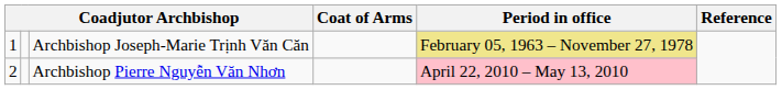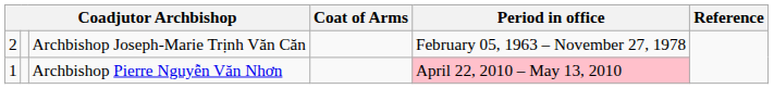 <table class="wikitable">
 <tr>
 <th colspan="3">Coadjutor Archbishop</th>
 <th>Coat of Arms</th>
 <th>Period in office</th>
 <th>Reference</th>
 </tr>
 <tr>
-<td>1</td>
+<td>2</td>
 <td></td>
 <td>Archbishop Joseph-Marie Trịnh Văn Căn</td>
 <td></td>
-<td style="background: khaki;">February 05, 1963 – November 27, 1978</td>
+<td>February 05, 1963 – November 27, 1978</td>
 <td rowspan=2></td>
 </tr>
 <tr>
-<td>2</td>
+<td>1</td>
 <td></td>
 <td>Archbishop <a href='#'>Pierre Nguyễn Văn Nhơn</a></td>
 <td></td>
 <td style="background: pink;">April 22, 2010 – May 13, 2010</td>
 </tr>
 </table>
